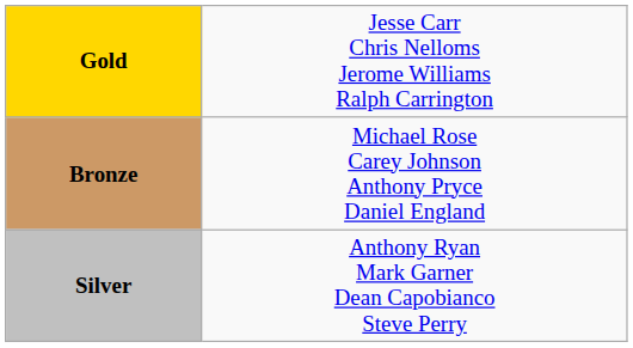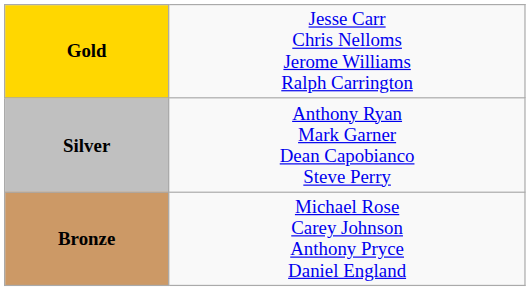 <table class="wikitable" style="text-align:center; " width="35%">
 <tr>
 <td bgcolor="gold"><strong>Gold</strong></td>
 <td><a href='#'>Jesse Carr</a><br><a href='#'>Chris Nelloms</a><br><a href='#'>Jerome Williams</a><br><a href='#'>Ralph Carrington</a><br>  <small><em></em></small></td>
 </tr>
 <tr>
+<td bgcolor="silver"><strong>Silver</strong></td>
+<td><a href='#'>Anthony Ryan</a><br><a href='#'>Mark Garner</a><br><a href='#'>Dean Capobianco</a><br><a href='#'>Steve Perry</a><br>  <small><em></em></small></td>
+</tr>
+<tr>
 <td bgcolor="CC9966"><strong>Bronze</strong></td>
 <td><a href='#'>Michael Rose</a><br><a href='#'>Carey Johnson</a><br><a href='#'>Anthony Pryce</a><br><a href='#'>Daniel England</a><br>  <small><em></em></small></td>
 </tr>
-<tr>
-<td bgcolor="silver"><strong>Silver</strong></td>
-<td><a href='#'>Anthony Ryan</a><br><a href='#'>Mark Garner</a><br><a href='#'>Dean Capobianco</a><br><a href='#'>Steve Perry</a><br>  <small><em></em></small></td>
-</tr>
 </table>
